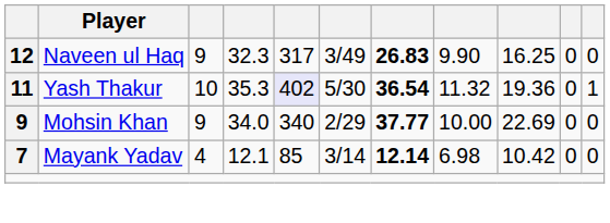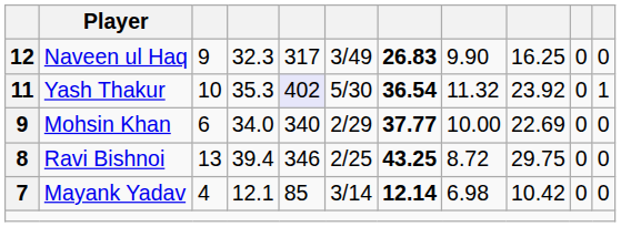 <table class="wikitable">
 <tr>
 <th></th>
 <th>Player</th>
 <th></th>
 <th></th>
 <th></th>
 <th></th>
 <th></th>
 <th></th>
 <th></th>
 <th></th>
 <th></th>
 </tr>
 <tr>
 <th>12</th>
 <td> <a href='#'>Naveen ul Haq</a></td>
 <td>9</td>
 <td>32.3</td>
 <td>317</td>
 <td>3/49</td>
 <td><strong>26.83</strong></td>
 <td>9.90</td>
 <td>16.25</td>
 <td>0</td>
 <td>0</td>
 </tr>
 <tr>
 <th>11</th>
 <td> <a href='#'>Yash Thakur</a></td>
 <td>10</td>
 <td>35.3</td>
 <td style="background: lavender;">402</td>
 <td>5/30</td>
 <td><strong>36.54</strong></td>
 <td>11.32</td>
-<td>19.36</td>
+<td>23.92</td>
 <td>0</td>
 <td>1</td>
 </tr>
 <tr>
 <th>9</th>
 <td> <a href='#'>Mohsin Khan</a></td>
-<td>9</td>
+<td>6</td>
 <td>34.0</td>
 <td>340</td>
 <td>2/29</td>
 <td><strong>37.77</strong></td>
 <td>10.00</td>
 <td>22.69</td>
+<td>0</td>
+<td>0</td>
+</tr>
+<tr>
+<th>8</th>
+<td> <a href='#'>Ravi Bishnoi</a></td>
+<td>13</td>
+<td>39.4</td>
+<td>346</td>
+<td>2/25</td>
+<td><strong>43.25</strong></td>
+<td>8.72</td>
+<td>29.75</td>
 <td>0</td>
 <td>0</td>
 </tr>
 <tr>
 <th>7</th>
 <td> <a href='#'>Mayank Yadav</a></td>
 <td>4</td>
 <td>12.1</td>
 <td>85</td>
 <td>3/14</td>
 <td><strong>12.14</strong></td>
 <td>6.98</td>
 <td>10.42</td>
 <td>0</td>
 <td>0</td>
 </tr>
 <tr>
 <td colspan="11"><small></small></td>
 </tr>
 </table>
